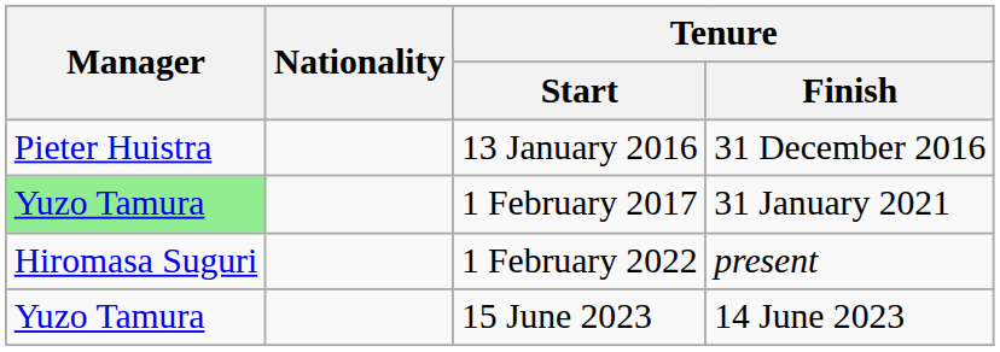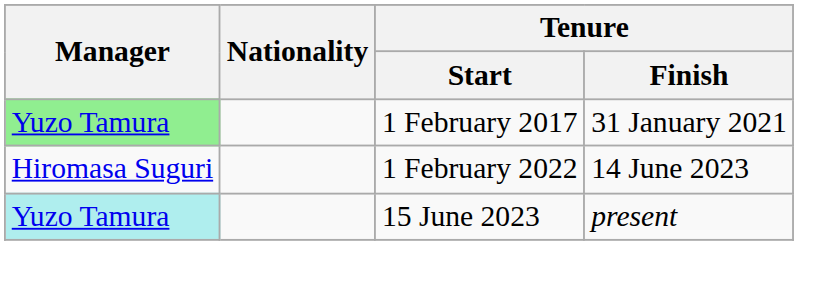 <table class="wikitable">
 <tr>
 <th rowspan="2">Manager</th>
 <th rowspan="2">Nationality</th>
 <th colspan="2">Tenure</th>
 </tr>
 <tr>
 <th>Start</th>
 <th>Finish</th>
 </tr>
 <tr>
-<td><a href='#'>Pieter Huistra</a></td>
-<td></td>
-<td>13 January 2016</td>
-<td>31 December 2016</td>
-</tr>
-<tr>
 <td style="background: lightgreen;"><a href='#'>Yuzo Tamura</a></td>
 <td></td>
 <td>1 February 2017</td>
 <td>31 January 2021</td>
 </tr>
 <tr>
 <td><a href='#'>Hiromasa Suguri</a></td>
 <td></td>
 <td>1 February 2022</td>
+<td>14 June 2023</td>
+</tr>
+<tr>
+<td style="background: paleturquoise;"><a href='#'>Yuzo Tamura</a></td>
+<td></td>
+<td>15 June 2023</td>
 <td><em>present</em></td>
 </tr>
-<tr>
-<td><a href='#'>Yuzo Tamura</a></td>
-<td></td>
-<td>15 June 2023</td>
-<td>14 June 2023</td>
-</tr>
 </table>
